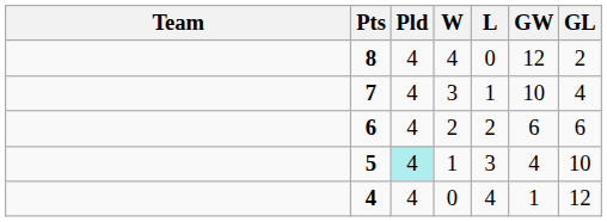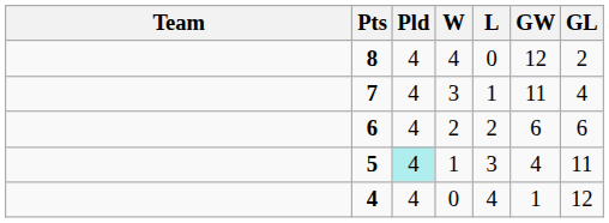 <table class="wikitable" style="text-align:center">
 <tr>
 <th width=242>Team</th>
 <th width=20>Pts</th>
 <th width=20>Pld</th>
 <th width=20>W</th>
 <th width=20>L</th>
 <th width=20>GW</th>
 <th width=20>GL</th>
 </tr>
 <tr>
 <td style="text-align:left;"></td>
 <td><strong>8</strong></td>
 <td>4</td>
 <td>4</td>
 <td>0</td>
 <td>12</td>
 <td>2</td>
 </tr>
 <tr>
 <td style="text-align:left;"></td>
 <td><strong>7</strong></td>
 <td>4</td>
 <td>3</td>
 <td>1</td>
-<td>10</td>
+<td>11</td>
 <td>4</td>
 </tr>
 <tr>
 <td style="text-align:left;"></td>
 <td><strong>6</strong></td>
 <td>4</td>
 <td>2</td>
 <td>2</td>
 <td>6</td>
 <td>6</td>
 </tr>
 <tr>
 <td style="text-align:left;"></td>
 <td><strong>5</strong></td>
 <td style="background: paleturquoise;">4</td>
 <td>1</td>
 <td>3</td>
 <td>4</td>
-<td>10</td>
+<td>11</td>
 </tr>
 <tr>
 <td style="text-align:left;"></td>
 <td><strong>4</strong></td>
 <td>4</td>
 <td>0</td>
 <td>4</td>
 <td>1</td>
 <td>12</td>
 </tr>
 </table>
